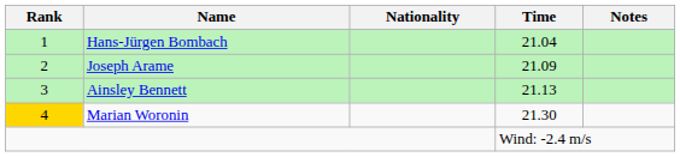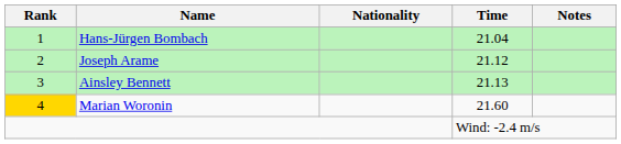 <table class="wikitable sortable" style="text-align:center;width: 55%">
 <tr>
 <th>Rank</th>
 <th>Name</th>
 <th>Nationality</th>
 <th>Time</th>
 <th>Notes</th>
 </tr>
 <tr bgcolor=bbf3bb>
 <td>1</td>
 <td align=left><a href='#'>Hans-Jürgen Bombach</a></td>
 <td align=left></td>
 <td>21.04</td>
 <td></td>
 </tr>
 <tr bgcolor=bbf3bb>
 <td>2</td>
 <td align=left><a href='#'>Joseph Arame</a></td>
 <td align=left></td>
-<td>21.09</td>
+<td>21.12</td>
 <td></td>
 </tr>
 <tr bgcolor=bbf3bb>
 <td>3</td>
 <td align=left><a href='#'>Ainsley Bennett</a></td>
 <td align=left></td>
 <td>21.13</td>
 <td></td>
 </tr>
 <tr>
 <td style="background: gold;">4</td>
 <td align=left><a href='#'>Marian Woronin</a></td>
 <td align=left></td>
-<td>21.30</td>
+<td>21.60</td>
 <td></td>
 </tr>
 <tr class="sortbottom">
 <td colspan="3"></td>
 <td colspan="2" style="text-align:left;">Wind: -2.4 m/s</td>
 </tr>
 </table>
